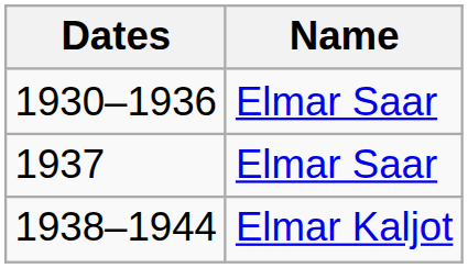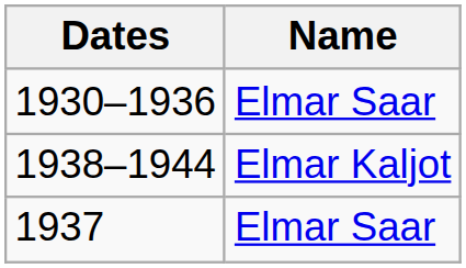 <table class="wikitable">
 <tr>
 <th>Dates</th>
 <th>Name</th>
 </tr>
 <tr>
 <td>1930–1936</td>
 <td> <a href='#'>Elmar Saar</a></td>
 </tr>
 <tr>
+<td>1938–1944</td>
+<td> <a href='#'>Elmar Kaljot</a></td>
+</tr>
+<tr>
 <td>1937</td>
 <td> <a href='#'>Elmar Saar</a></td>
 </tr>
-<tr>
-<td>1938–1944</td>
-<td> <a href='#'>Elmar Kaljot</a></td>
-</tr>
 </table>
